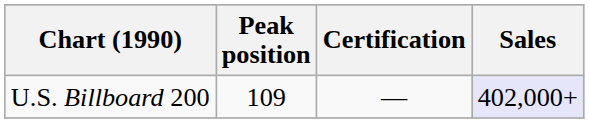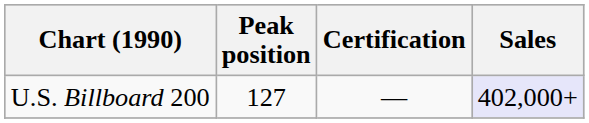 <table class="wikitable sortable">
 <tr>
 <th>Chart (1990)</th>
 <th>Peak<br>position</th>
 <th>Certification</th>
 <th>Sales</th>
 </tr>
 <tr>
 <td>U.S. <em>Billboard</em> 200</td>
-<td style="text-align:center;">109</td>
+<td style="text-align:center;">127</td>
 <td style="text-align:center;">—</td>
 <td style="background: lavender; text-align:center;">402,000+</td>
 </tr>
 </table>
